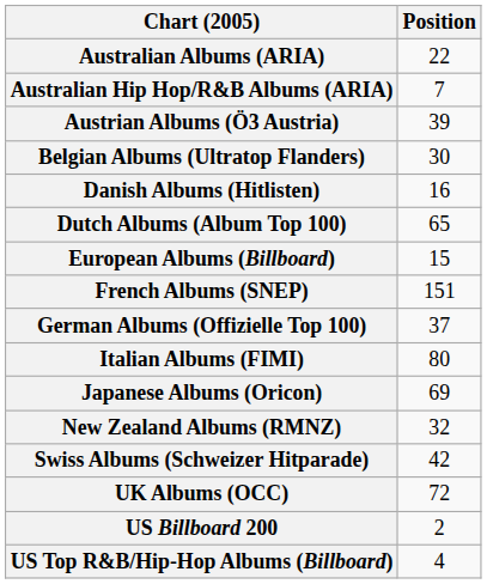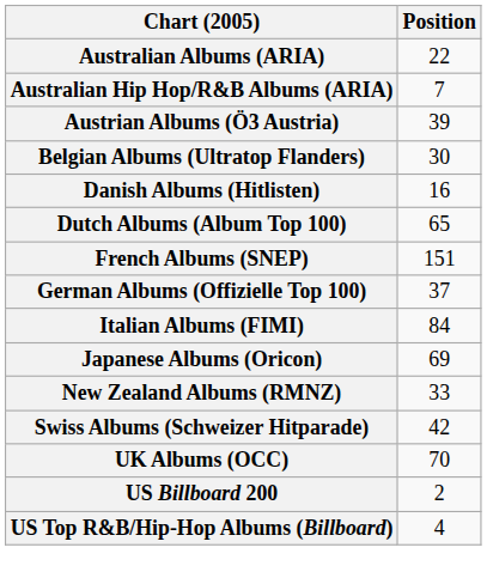 <table class="wikitable sortable plainrowheaders">
 <tr>
 <th scope="col">Chart (2005)</th>
 <th scope="col">Position</th>
 </tr>
 <tr>
 <th scope="row">Australian Albums (ARIA)</th>
 <td style="text-align:center;">22</td>
 </tr>
 <tr>
 <th scope="row">Australian Hip Hop/R&B Albums (ARIA)</th>
 <td style="text-align:center;">7</td>
 </tr>
 <tr>
 <th scope="row">Austrian Albums (Ö3 Austria)</th>
 <td style="text-align:center;">39</td>
 </tr>
 <tr>
 <th scope="row">Belgian Albums (Ultratop Flanders)</th>
 <td style="text-align:center;">30</td>
 </tr>
 <tr>
 <th scope="row">Danish Albums (Hitlisten)</th>
 <td style="text-align:center;">16</td>
 </tr>
 <tr>
 <th scope="row">Dutch Albums (Album Top 100)</th>
 <td style="text-align:center;">65</td>
 </tr>
 <tr>
-<th scope="row">European Albums (<em>Billboard</em>)</th>
-<td style="text-align:center;">15</td>
-</tr>
-<tr>
 <th scope="row">French Albums (SNEP)</th>
 <td style="text-align:center;">151</td>
 </tr>
 <tr>
 <th scope="row">German Albums (Offizielle Top 100)</th>
 <td style="text-align:center;">37</td>
 </tr>
 <tr>
 <th scope="row">Italian Albums (FIMI)</th>
-<td style="text-align:center;">80</td>
+<td style="text-align:center;">84</td>
 </tr>
 <tr>
 <th scope="row">Japanese Albums (Oricon)</th>
 <td style="text-align:center;">69</td>
 </tr>
 <tr>
 <th scope="row">New Zealand Albums (RMNZ)</th>
-<td style="text-align:center;">32</td>
+<td style="text-align:center;">33</td>
 </tr>
 <tr>
 <th scope="row">Swiss Albums (Schweizer Hitparade)</th>
 <td style="text-align:center;">42</td>
 </tr>
 <tr>
 <th scope="row">UK Albums (OCC)</th>
-<td style="text-align:center;">72</td>
+<td style="text-align:center;">70</td>
 </tr>
 <tr>
 <th scope="row">US <em>Billboard</em> 200</th>
 <td style="text-align:center;">2</td>
 </tr>
 <tr>
 <th scope="row">US Top R&B/Hip-Hop Albums (<em>Billboard</em>)</th>
 <td style="text-align:center;">4</td>
 </tr>
 </table>
